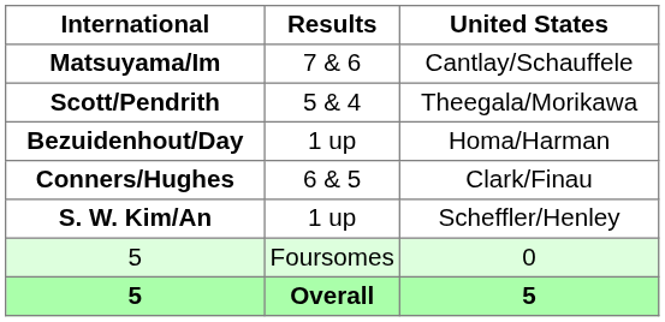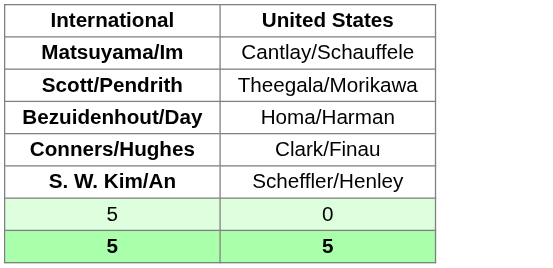 <table border="1" cellpadding="3" style="border-collapse:collapse; text-align:center;">
 <tr>
 <th width="160">International</th>
-<th>Results</th>
 <th width="160">United States</th>
 </tr>
 <tr>
 <td><strong>Matsuyama/Im</strong></td>
-<td>7 & 6</td>
 <td>Cantlay/Schauffele</td>
 </tr>
 <tr>
 <td><strong>Scott/Pendrith</strong></td>
-<td>5 & 4</td>
 <td>Theegala/Morikawa</td>
 </tr>
 <tr>
 <td><strong>Bezuidenhout/Day</strong></td>
-<td>1 up</td>
 <td>Homa/Harman</td>
 </tr>
 <tr>
 <td><strong>Conners/Hughes</strong></td>
-<td>6 & 5</td>
 <td>Clark/Finau</td>
 </tr>
 <tr>
 <td><strong>S. W. Kim/An</strong></td>
-<td>1 up</td>
 <td>Scheffler/Henley</td>
 </tr>
 <tr style="background:#ddffdd;">
 <td>5</td>
-<td>Foursomes</td>
 <td>0</td>
 </tr>
 <tr style="background:#aaffaa;">
 <th>5</th>
-<th>Overall</th>
 <th>5</th>
 </tr>
 </table>
